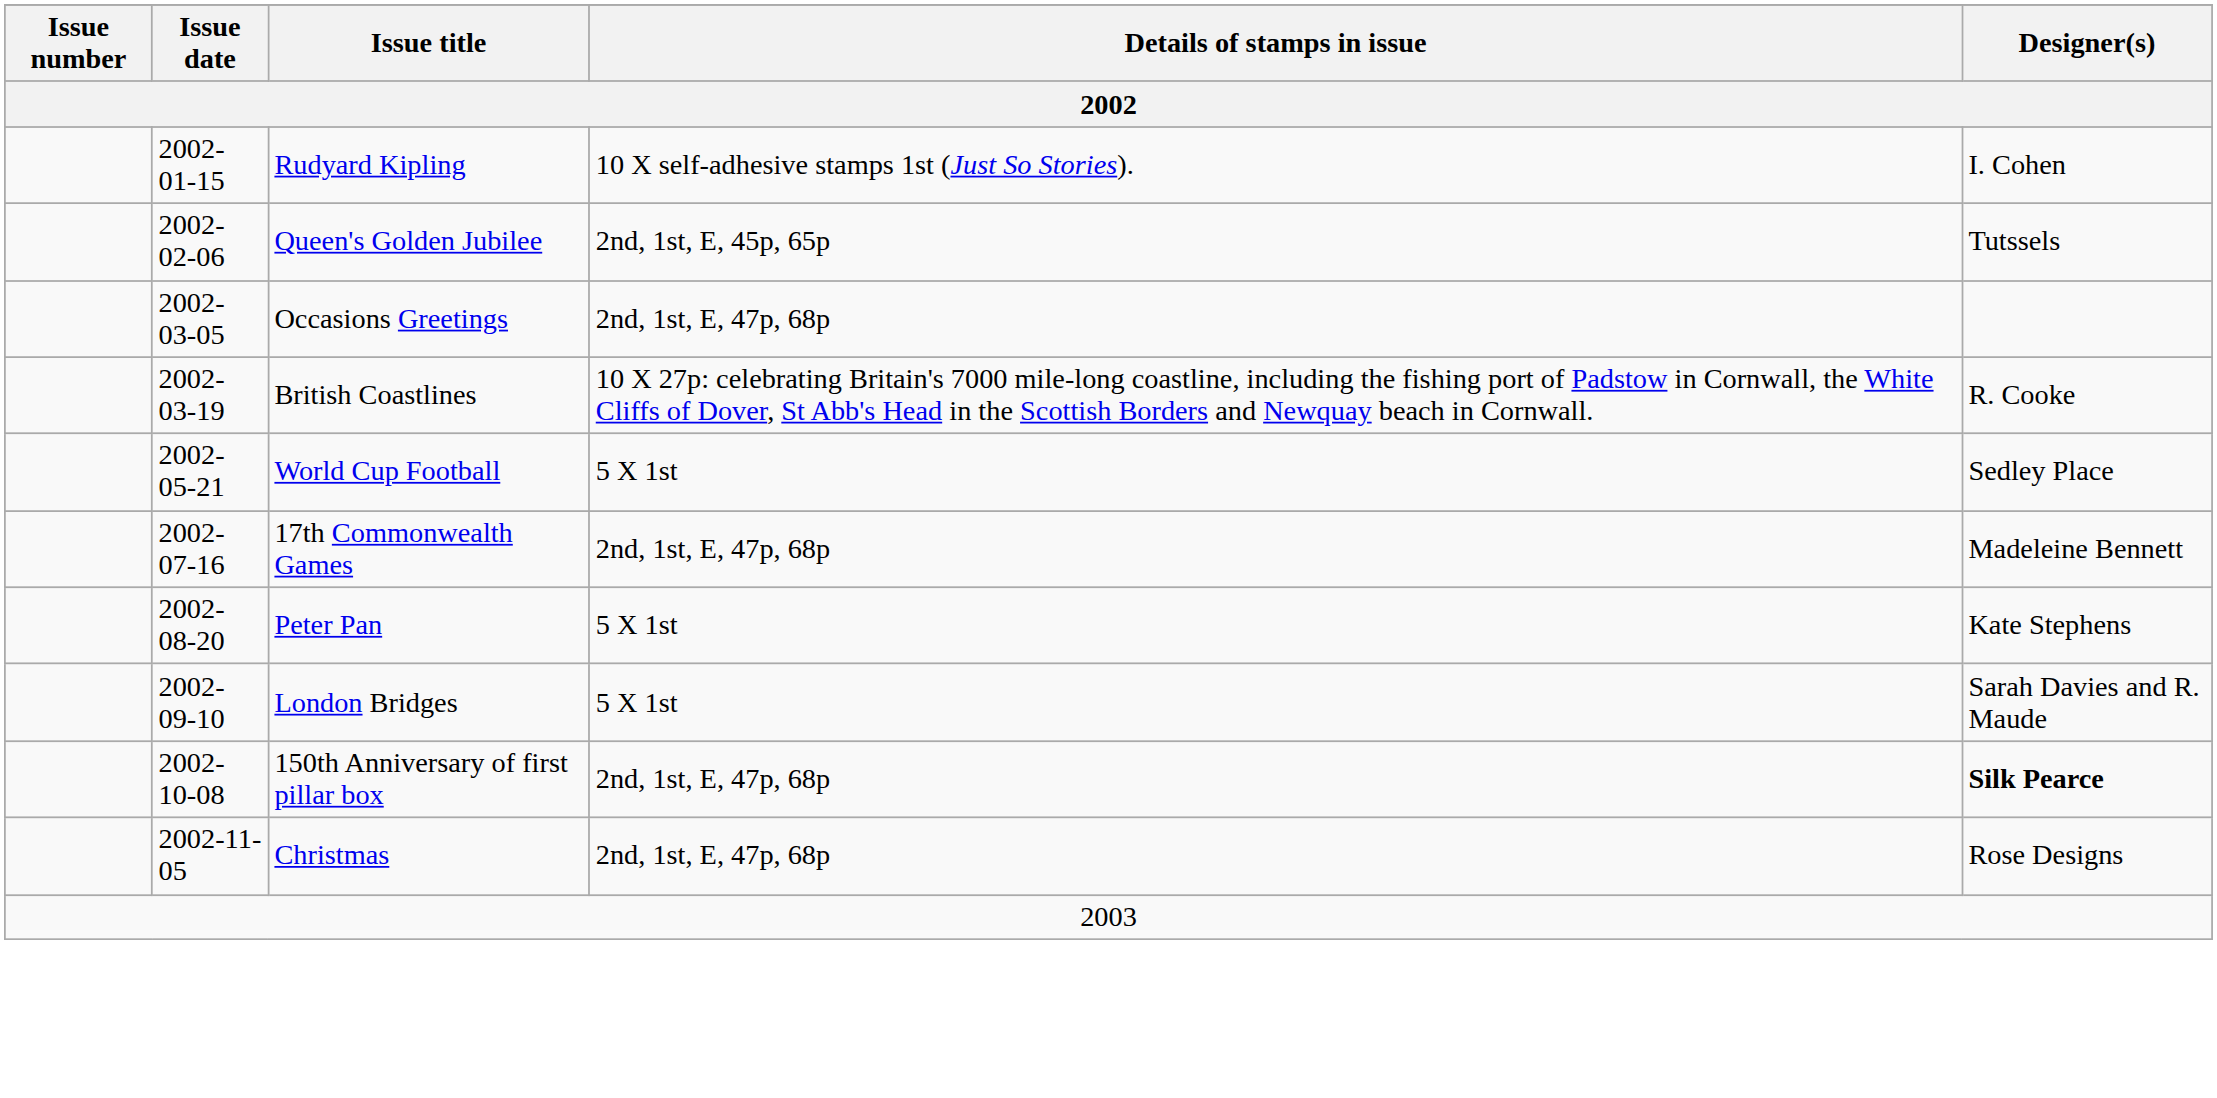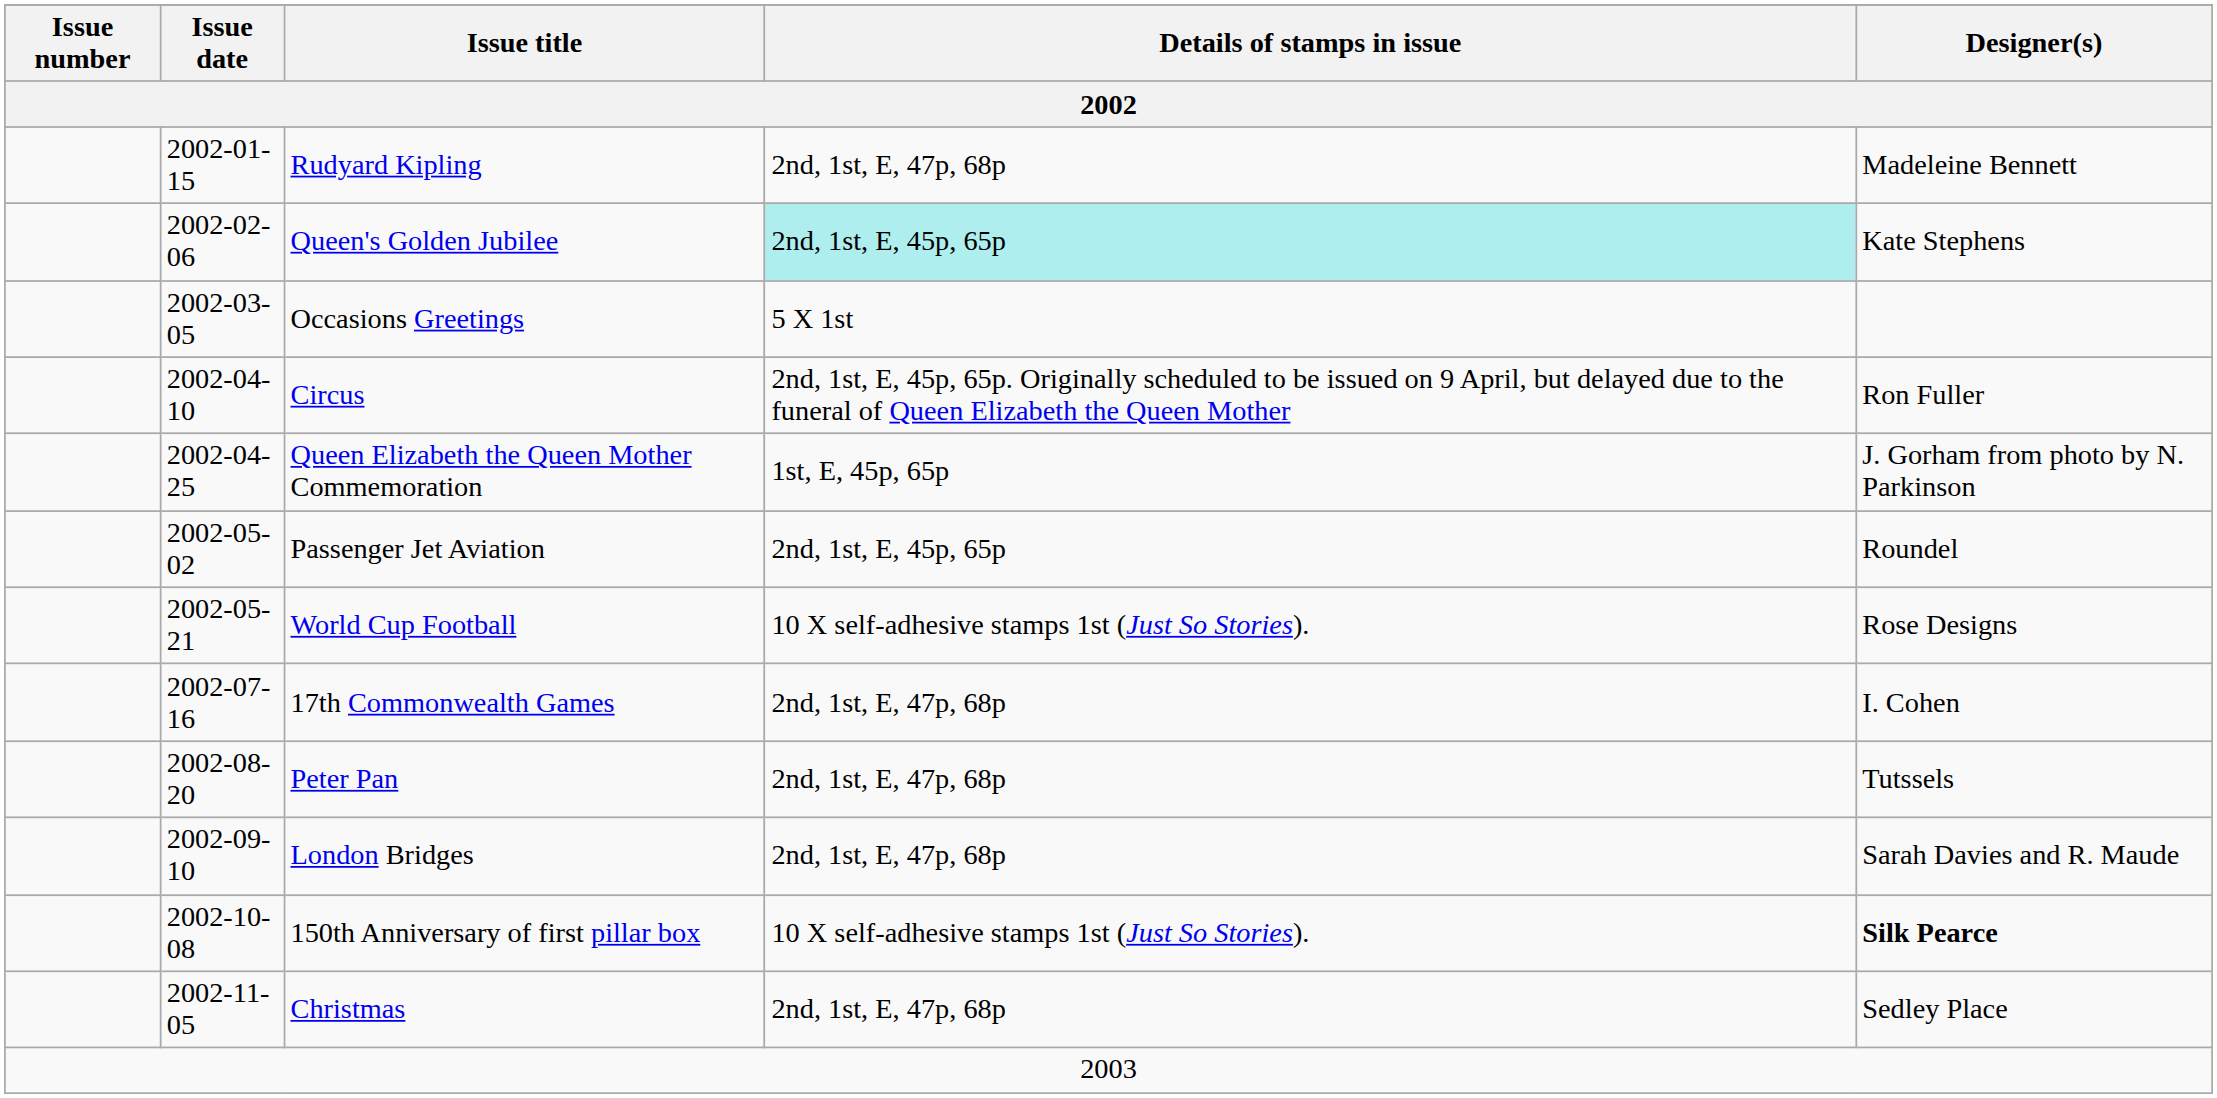 <table class="wikitable">
 <tr>
 </tr>
 <tr>
 <th>Issue number</th>
 <th>Issue date</th>
 <th>Issue title</th>
 <th>Details of stamps in issue</th>
 <th>Designer(s)</th>
 </tr>
 <tr>
 <th colspan=5>2002</th>
 </tr>
 <tr>
 <td></td>
 <td>2002-01-15</td>
 <td><a href='#'>Rudyard Kipling</a></td>
-<td>10 X self-adhesive stamps 1st (<em><a href='#'>Just So Stories</a></em>).</td>
-<td>I. Cohen</td>
+<td>2nd, 1st, E, 47p, 68p</td>
+<td>Madeleine Bennett</td>
 </tr>
 <tr>
 <td></td>
 <td>2002-02-06</td>
 <td><a href='#'>Queen's Golden Jubilee</a></td>
-<td>2nd, 1st, E, 45p, 65p</td>
-<td>Tutssels</td>
+<td style="background: paleturquoise;">2nd, 1st, E, 45p, 65p</td>
+<td>Kate Stephens</td>
 </tr>
 <tr>
 <td></td>
 <td>2002-03-05</td>
 <td>Occasions <a href='#'>Greetings</a></td>
-<td>2nd, 1st, E, 47p, 68p</td>
+<td>5 X 1st</td>
 <td></td>
 </tr>
 <tr>
 <td></td>
-<td>2002-03-19</td>
-<td>British Coastlines</td>
-<td>10 X 27p: celebrating Britain's 7000 mile-long coastline, including the fishing port of <a href='#'>Padstow</a> in Cornwall, the <a href='#'>White Cliffs of Dover</a>, <a href='#'>St Abb's Head</a> in the <a href='#'>Scottish Borders</a> and <a href='#'>Newquay</a> beach in Cornwall.</td>
-<td>R. Cooke</td>
+<td>2002-04-10</td>
+<td><a href='#'>Circus</a></td>
+<td>2nd, 1st, E, 45p, 65p. Originally scheduled to be issued on 9 April, but delayed due to the funeral of <a href='#'>Queen Elizabeth the Queen Mother</a></td>
+<td>Ron Fuller</td>
+</tr>
+<tr>
+<td></td>
+<td>2002-04-25</td>
+<td><a href='#'>Queen Elizabeth the Queen Mother</a> Commemoration</td>
+<td>1st, E, 45p, 65p</td>
+<td>J. Gorham from photo by N. Parkinson</td>
+</tr>
+<tr>
+<td></td>
+<td>2002-05-02</td>
+<td>Passenger Jet Aviation</td>
+<td>2nd, 1st, E, 45p, 65p</td>
+<td>Roundel</td>
 </tr>
 <tr>
 <td></td>
 <td>2002-05-21</td>
 <td><a href='#'>World Cup Football</a></td>
-<td>5 X 1st</td>
-<td>Sedley Place</td>
+<td>10 X self-adhesive stamps 1st (<em><a href='#'>Just So Stories</a></em>).</td>
+<td>Rose Designs</td>
 </tr>
 <tr>
 <td></td>
 <td>2002-07-16</td>
 <td>17th <a href='#'>Commonwealth Games</a></td>
 <td>2nd, 1st, E, 47p, 68p</td>
-<td>Madeleine Bennett</td>
+<td>I. Cohen</td>
 </tr>
 <tr>
 <td></td>
 <td>2002-08-20</td>
 <td><a href='#'>Peter Pan</a></td>
-<td>5 X 1st</td>
-<td>Kate Stephens</td>
+<td>2nd, 1st, E, 47p, 68p</td>
+<td>Tutssels</td>
 </tr>
 <tr>
 <td></td>
 <td>2002-09-10</td>
 <td><a href='#'>London</a> Bridges</td>
-<td>5 X 1st</td>
+<td>2nd, 1st, E, 47p, 68p</td>
 <td>Sarah Davies and R. Maude</td>
 </tr>
 <tr>
 <td></td>
 <td>2002-10-08</td>
 <td>150th Anniversary of first <a href='#'>pillar box</a></td>
-<td>2nd, 1st, E, 47p, 68p</td>
+<td>10 X self-adhesive stamps 1st (<em><a href='#'>Just So Stories</a></em>).</td>
 <td><strong>Silk Pearce</strong></td>
 </tr>
 <tr>
 <td></td>
 <td>2002-11-05</td>
 <td><a href='#'>Christmas</a></td>
 <td>2nd, 1st, E, 47p, 68p</td>
-<td>Rose Designs</td>
+<td>Sedley Place</td>
 </tr>
 <tr>
 <td colspan=5 style="text-align: center;">2003</td>
 </tr>
 <tr>
 </tr>
 </table>
